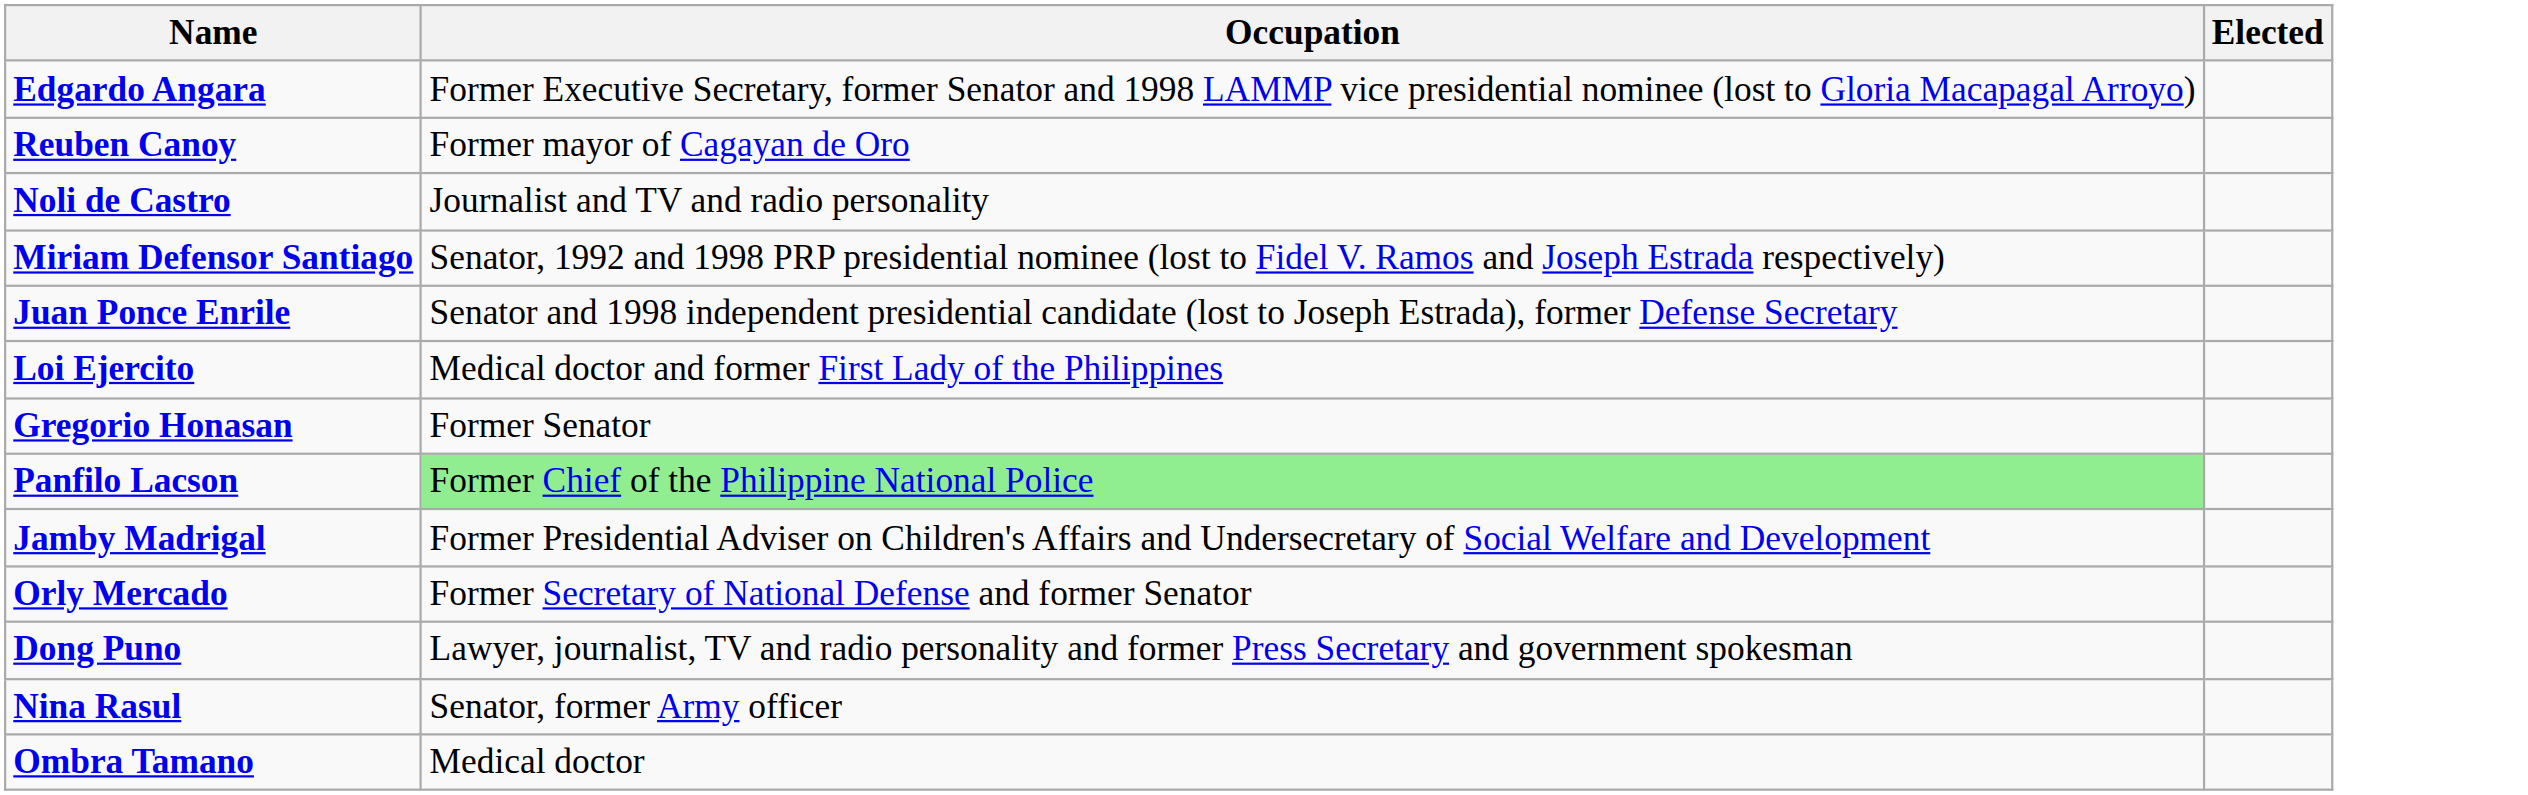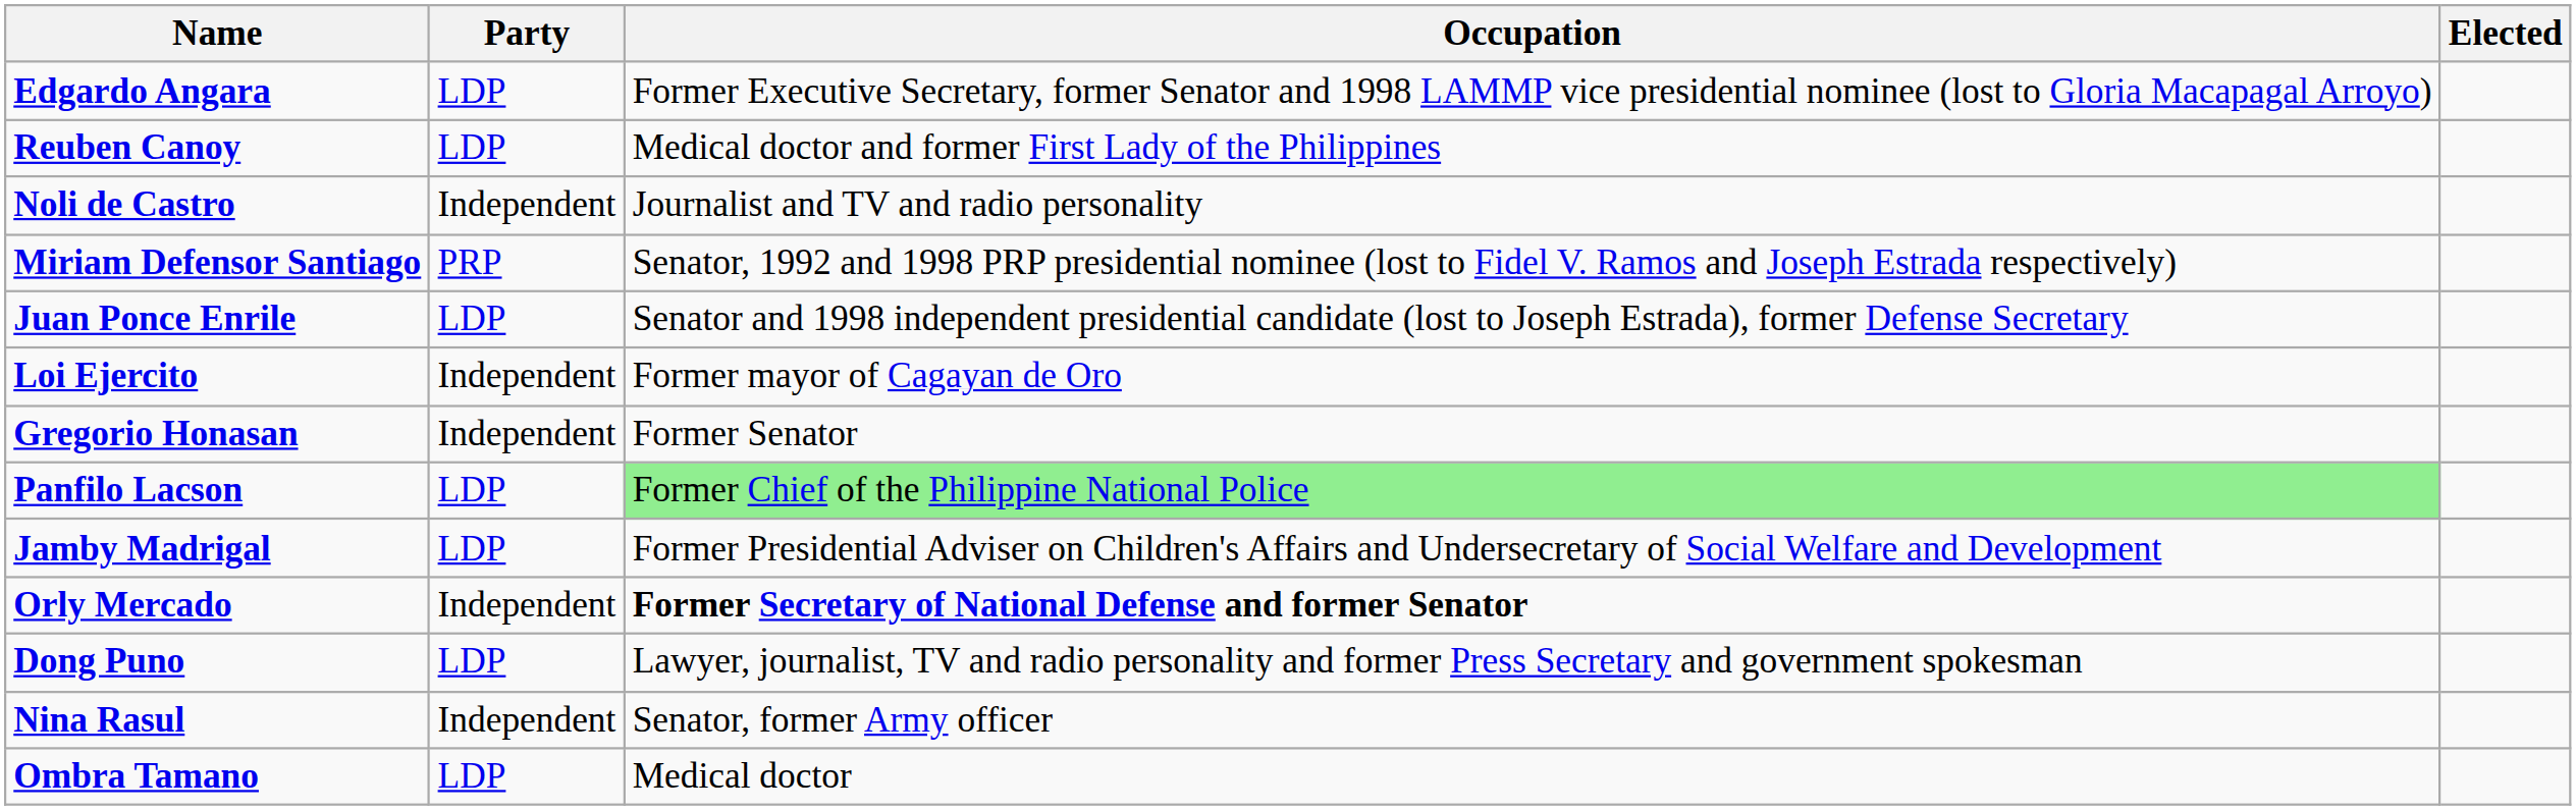 <table class="wikitable">
 <tr>
 <th>Name</th>
+<th>Party</th>
 <th>Occupation</th>
 <th>Elected</th>
 </tr>
 <tr>
 <td><strong><a href='#'>Edgardo Angara</a></strong></td>
+<td><a href='#'>LDP</a></td>
 <td>Former Executive Secretary, former Senator and 1998 <a href='#'>LAMMP</a> vice presidential nominee (lost to <a href='#'>Gloria Macapagal Arroyo</a>)</td>
 <td></td>
 </tr>
 <tr>
 <td><strong><a href='#'>Reuben Canoy</a></strong></td>
-<td>Former mayor of <a href='#'>Cagayan de Oro</a></td>
+<td><a href='#'>LDP</a></td>
+<td>Medical doctor and former <a href='#'>First Lady of the Philippines</a></td>
 <td></td>
 </tr>
 <tr>
 <td><strong><a href='#'>Noli de Castro</a></strong></td>
+<td>Independent</td>
 <td>Journalist and TV and radio personality</td>
 <td></td>
 </tr>
 <tr>
 <td><strong><a href='#'>Miriam Defensor Santiago</a></strong></td>
+<td><a href='#'>PRP</a></td>
 <td>Senator, 1992 and 1998 PRP presidential nominee (lost to <a href='#'>Fidel V. Ramos</a> and <a href='#'>Joseph Estrada</a> respectively)</td>
 <td></td>
 </tr>
 <tr>
 <td><strong><a href='#'>Juan Ponce Enrile</a></strong></td>
+<td><a href='#'>LDP</a></td>
 <td>Senator and 1998 independent presidential candidate (lost to Joseph Estrada), former <a href='#'>Defense Secretary</a></td>
 <td></td>
 </tr>
 <tr>
 <td><strong><a href='#'>Loi Ejercito</a></strong></td>
-<td>Medical doctor and former <a href='#'>First Lady of the Philippines</a></td>
+<td>Independent</td>
+<td>Former mayor of <a href='#'>Cagayan de Oro</a></td>
 <td></td>
 </tr>
 <tr>
 <td><strong><a href='#'>Gregorio Honasan</a></strong></td>
+<td>Independent</td>
 <td>Former Senator</td>
 <td></td>
 </tr>
 <tr>
 <td><strong><a href='#'>Panfilo Lacson</a></strong></td>
+<td><a href='#'>LDP</a></td>
 <td style="background: lightgreen;">Former <a href='#'>Chief</a> of the <a href='#'>Philippine National Police</a></td>
 <td></td>
 </tr>
 <tr>
 <td><strong><a href='#'>Jamby Madrigal</a></strong></td>
+<td><a href='#'>LDP</a></td>
 <td>Former Presidential Adviser on Children's Affairs and Undersecretary of <a href='#'>Social Welfare and Development</a></td>
 <td></td>
 </tr>
 <tr>
 <td><strong><a href='#'>Orly Mercado</a></strong></td>
-<td>Former <a href='#'>Secretary of National Defense</a> and former Senator</td>
+<td>Independent</td>
+<td><strong>Former <a href='#'>Secretary of National Defense</a> and former Senator</strong></td>
 <td></td>
 </tr>
 <tr>
 <td><strong><a href='#'>Dong Puno</a></strong></td>
+<td><a href='#'>LDP</a></td>
 <td>Lawyer, journalist, TV and radio personality and former <a href='#'>Press Secretary</a> and government spokesman</td>
 <td></td>
 </tr>
 <tr>
 <td><strong><a href='#'>Nina Rasul</a></strong></td>
+<td>Independent</td>
 <td>Senator, former <a href='#'>Army</a> officer</td>
 <td></td>
 </tr>
 <tr>
 <td><strong><a href='#'>Ombra Tamano</a></strong></td>
+<td><a href='#'>LDP</a></td>
 <td>Medical doctor</td>
 <td></td>
 </tr>
 </table>
